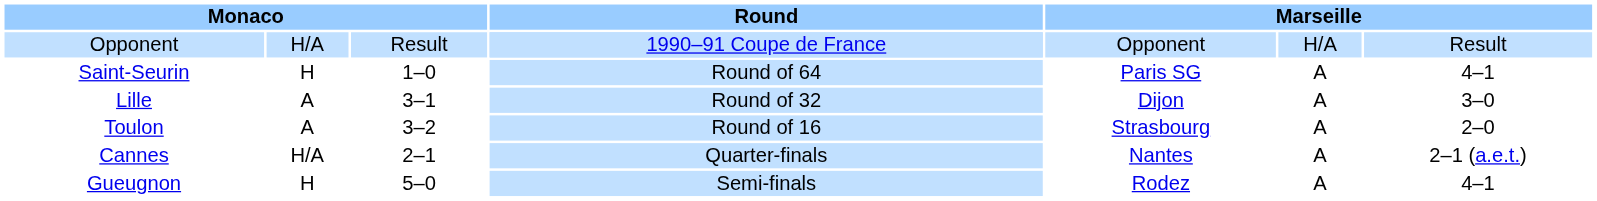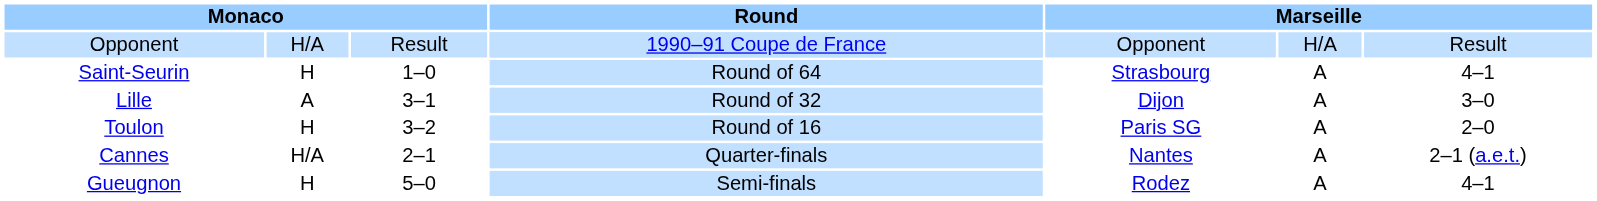 <table width="100%" style="text-align:center">
 <tr valign=top bgcolor=#99ccff>
 <th colspan=3 style="width:1*">Monaco</th>
 <th><strong>Round</strong></th>
 <th colspan=3 style="width:1*">Marseille</th>
 </tr>
 <tr valign=top bgcolor=#c1e0ff>
 <td>Opponent</td>
 <td>H/A</td>
 <td>Result</td>
 <td bgcolor=#c1e0ff><a href='#'>1990–91 Coupe de France</a></td>
 <td>Opponent</td>
 <td>H/A</td>
 <td>Result</td>
 </tr>
 <tr>
 <td><a href='#'>Saint-Seurin</a></td>
 <td>H</td>
 <td>1–0</td>
 <td bgcolor=#c1e0ff>Round of 64</td>
-<td><a href='#'>Paris SG</a></td>
+<td><a href='#'>Strasbourg</a></td>
 <td>A</td>
 <td>4–1</td>
 </tr>
 <tr>
 <td><a href='#'>Lille</a></td>
 <td>A</td>
 <td>3–1</td>
 <td bgcolor=#c1e0ff>Round of 32</td>
 <td><a href='#'>Dijon</a></td>
 <td>A</td>
 <td>3–0</td>
 </tr>
 <tr>
 <td><a href='#'>Toulon</a></td>
-<td>A</td>
+<td>H</td>
 <td>3–2</td>
 <td bgcolor=#c1e0ff>Round of 16</td>
-<td><a href='#'>Strasbourg</a></td>
+<td><a href='#'>Paris SG</a></td>
 <td>A</td>
 <td>2–0</td>
 </tr>
 <tr>
 <td><a href='#'>Cannes</a></td>
 <td>H/A</td>
 <td>2–1</td>
 <td bgcolor=#c1e0ff>Quarter-finals</td>
 <td><a href='#'>Nantes</a></td>
 <td>A</td>
 <td>2–1 (<a href='#'>a.e.t.</a>)</td>
 </tr>
 <tr>
 <td><a href='#'>Gueugnon</a></td>
 <td>H</td>
 <td>5–0</td>
 <td bgcolor=#c1e0ff>Semi-finals</td>
 <td><a href='#'>Rodez</a></td>
 <td>A</td>
 <td>4–1</td>
 </tr>
 </table>
